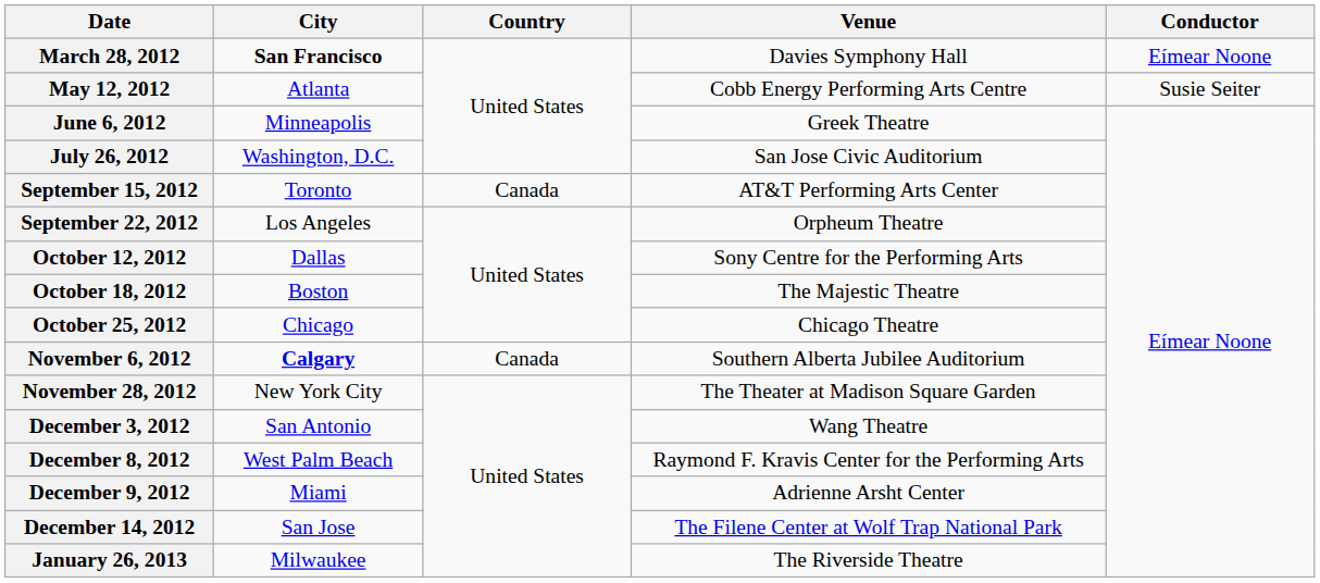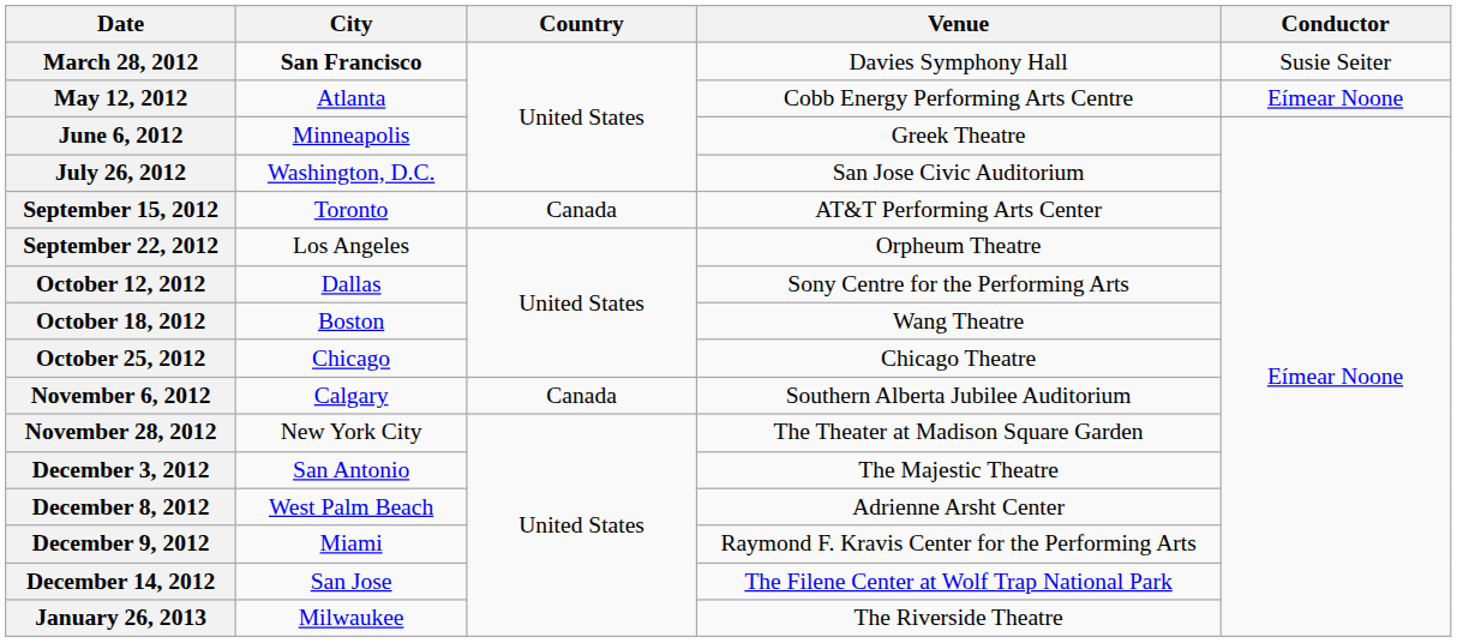 <table class="wikitable" style="text-align:center;">
 <tr>
 <th scope="col" style="width:150px;">Date</th>
 <th scope="col" style="width:150px;">City</th>
 <th scope="col" style="width:150px;">Country</th>
 <th scope="col" style="width:350px;">Venue</th>
 <th scope="col" style="width:150px;">Conductor</th>
 </tr>
 <tr>
 <th scope="row">March 28, 2012</th>
 <td><strong>San Francisco</strong></td>
 <td rowspan="4">United States</td>
 <td>Davies Symphony Hall</td>
-<td><a href='#'>Eímear Noone</a></td>
+<td>Susie Seiter</td>
 </tr>
 <tr>
 <th scope="row">May 12, 2012</th>
 <td><a href='#'>Atlanta</a></td>
 <td>Cobb Energy Performing Arts Centre</td>
-<td>Susie Seiter</td>
+<td><a href='#'>Eímear Noone</a></td>
 </tr>
 <tr>
 <th scope="row">June 6, 2012</th>
 <td><a href='#'>Minneapolis</a></td>
 <td>Greek Theatre</td>
 <td rowspan="14"><a href='#'>Eímear Noone</a></td>
 </tr>
 <tr>
 <th scope="row">July 26, 2012</th>
 <td><a href='#'>Washington, D.C.</a></td>
 <td>San Jose Civic Auditorium</td>
 </tr>
 <tr>
 <th scope="row">September 15, 2012</th>
 <td><a href='#'>Toronto</a></td>
 <td>Canada</td>
 <td>AT&T Performing Arts Center</td>
 </tr>
 <tr>
 <th scope="row">September 22, 2012</th>
 <td>Los Angeles</td>
 <td rowspan="4">United States</td>
 <td>Orpheum Theatre</td>
 </tr>
 <tr>
 <th scope="row">October 12, 2012</th>
 <td><a href='#'>Dallas</a></td>
 <td>Sony Centre for the Performing Arts</td>
 </tr>
 <tr>
 <th scope="row">October 18, 2012</th>
 <td><a href='#'>Boston</a></td>
-<td>The Majestic Theatre</td>
+<td>Wang Theatre</td>
 </tr>
 <tr>
 <th scope="row">October 25, 2012</th>
 <td><a href='#'>Chicago</a></td>
 <td>Chicago Theatre</td>
 </tr>
 <tr>
 <th scope="row">November 6, 2012</th>
-<td><strong><a href='#'>Calgary</a></strong></td>
+<td><a href='#'>Calgary</a></td>
 <td>Canada</td>
 <td>Southern Alberta Jubilee Auditorium</td>
 </tr>
 <tr>
 <th scope="row">November 28, 2012</th>
 <td>New York City</td>
 <td rowspan="6">United States</td>
 <td>The Theater at Madison Square Garden</td>
 </tr>
 <tr>
 <th scope="row">December 3, 2012</th>
 <td><a href='#'>San Antonio</a></td>
-<td>Wang Theatre</td>
+<td>The Majestic Theatre</td>
 </tr>
 <tr>
 <th scope="row">December 8, 2012</th>
 <td><a href='#'>West Palm Beach</a></td>
-<td>Raymond F. Kravis Center for the Performing Arts</td>
+<td>Adrienne Arsht Center</td>
 </tr>
 <tr>
 <th scope="row">December 9, 2012</th>
 <td><a href='#'>Miami</a></td>
-<td>Adrienne Arsht Center</td>
+<td>Raymond F. Kravis Center for the Performing Arts</td>
 </tr>
 <tr>
 <th scope="row">December 14, 2012</th>
 <td><a href='#'>San Jose</a></td>
 <td><a href='#'>The Filene Center at Wolf Trap National Park</a></td>
 </tr>
 <tr>
 <th scope="row">January 26, 2013</th>
 <td><a href='#'>Milwaukee</a></td>
 <td>The Riverside Theatre</td>
 </tr>
 </table>
